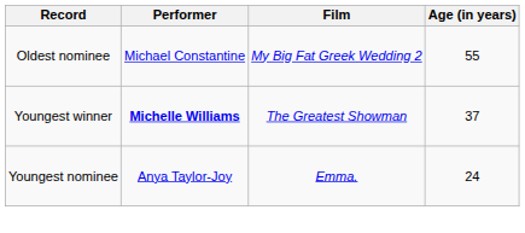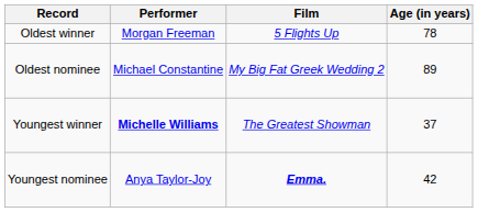 <table class="wikitable sortable plainrowheaders" style="text-align:center;">
 <tr>
 <th scope="col">Record</th>
 <th scope="col">Performer</th>
 <th scope="col">Film</th>
 <th scope="col">Age (in years)</th>
 </tr>
+<tr>
+<td>Oldest winner</td>
+<td><a href='#'>Morgan Freeman</a></td>
+<td><em><a href='#'>5 Flights Up</a></em></td>
+<td>78</td>
+</tr>
 <tr style="height:4.5em;">
 <td>Oldest nominee</td>
 <td><a href='#'>Michael Constantine</a></td>
 <td><em><a href='#'>My Big Fat Greek Wedding 2</a></em></td>
-<td>55</td>
+<td>89</td>
 </tr>
 <tr style="height:4.5em;">
 <td>Youngest winner</td>
 <td><strong><a href='#'>Michelle Williams</a></strong></td>
 <td><em><a href='#'>The Greatest Showman</a></em></td>
 <td>37</td>
 </tr>
 <tr style="height:4.5em;">
 <td>Youngest nominee</td>
 <td><a href='#'>Anya Taylor-Joy</a></td>
-<td><em><a href='#'>Emma.</a></em></td>
-<td>24</td>
+<td><strong><em><a href='#'>Emma.</a></em></strong></td>
+<td>42</td>
 </tr>
 </table>
